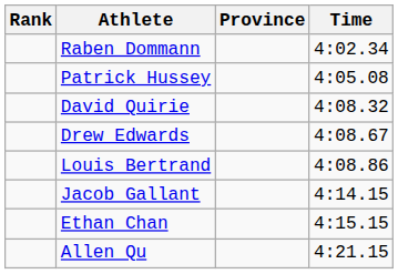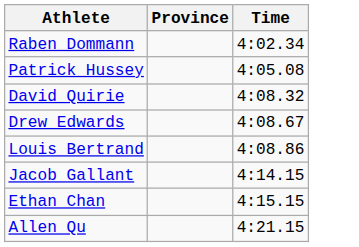 <table class="wikitable sortable" style="text-align:center">
 <tr>
-<th>Rank</th>
 <th>Athlete</th>
 <th>Province</th>
 <th>Time</th>
 </tr>
 <tr>
-<td></td>
 <td align=left><a href='#'>Raben Dommann</a></td>
 <td style="text-align:left;"></td>
 <td>4:02.34</td>
 </tr>
 <tr>
-<td></td>
 <td align=left><a href='#'>Patrick Hussey</a></td>
 <td style="text-align:left;"></td>
 <td>4:05.08</td>
 </tr>
 <tr>
-<td></td>
 <td align=left><a href='#'>David Quirie</a></td>
 <td style="text-align:left;"></td>
 <td>4:08.32</td>
 </tr>
 <tr>
-<td></td>
 <td align=left><a href='#'>Drew Edwards</a></td>
 <td style="text-align:left;"></td>
 <td>4:08.67</td>
 </tr>
 <tr>
-<td></td>
 <td align=left><a href='#'>Louis Bertrand</a></td>
 <td style="text-align:left;"></td>
 <td>4:08.86</td>
 </tr>
 <tr>
-<td></td>
 <td align=left><a href='#'>Jacob Gallant</a></td>
 <td style="text-align:left;"></td>
 <td>4:14.15</td>
 </tr>
 <tr>
-<td></td>
 <td align=left><a href='#'>Ethan Chan</a></td>
 <td style="text-align:left;"></td>
 <td>4:15.15</td>
 </tr>
 <tr>
-<td></td>
 <td align=left><a href='#'>Allen Qu</a></td>
 <td style="text-align:left;"></td>
 <td>4:21.15</td>
 </tr>
 </table>
